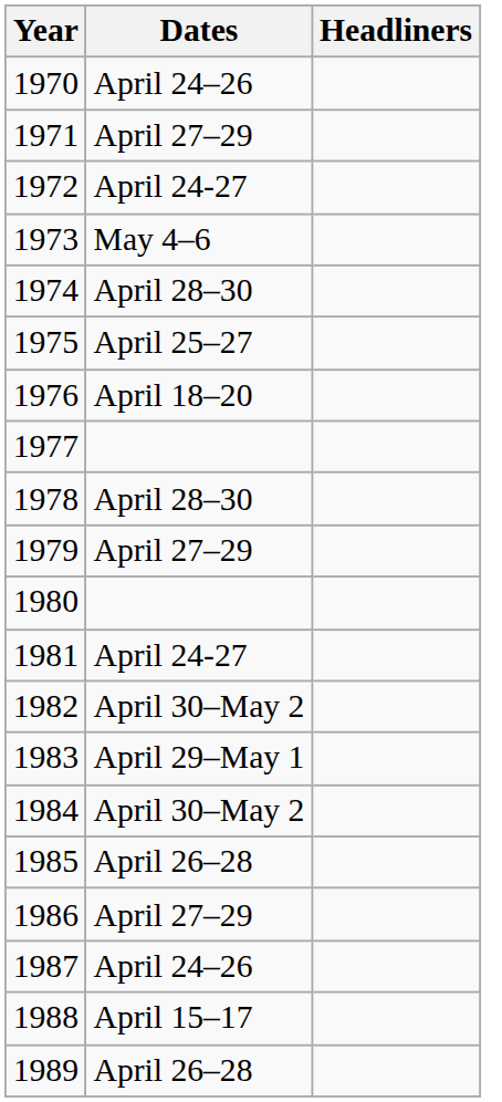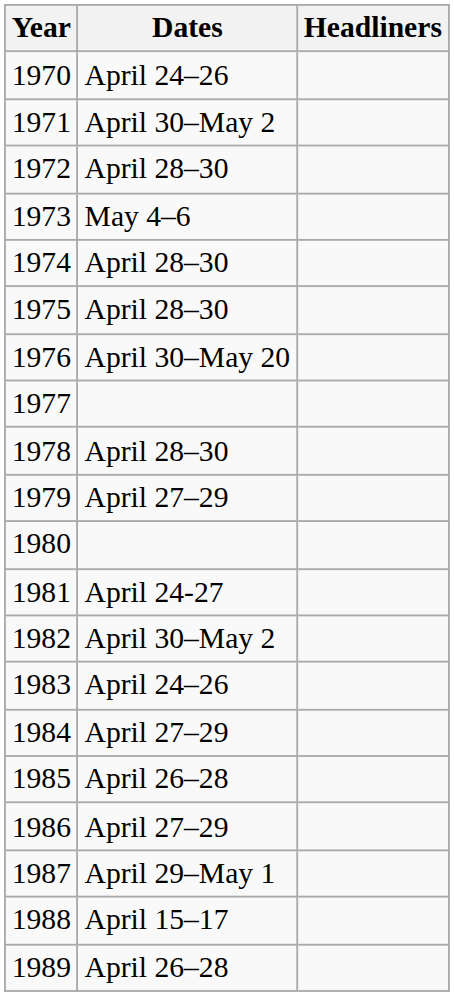 <table class="wikitable sortable mw-collapsible mw-collapsed">
 <tr>
 <th>Year</th>
 <th>Dates</th>
 <th class="unsortable">Headliners</th>
 </tr>
 <tr>
 <td>1970</td>
 <td>April 24–26</td>
 <td></td>
 </tr>
 <tr>
 <td>1971</td>
-<td>April 27–29</td>
+<td>April 30–May 2</td>
 <td></td>
 </tr>
 <tr>
 <td>1972</td>
-<td>April 24-27</td>
+<td>April 28–30</td>
 <td></td>
 </tr>
 <tr>
 <td>1973</td>
 <td>May 4–6</td>
 <td></td>
 </tr>
 <tr>
 <td>1974</td>
 <td>April 28–30</td>
 <td></td>
 </tr>
 <tr>
 <td>1975</td>
-<td>April 25–27</td>
+<td>April 28–30</td>
 <td></td>
 </tr>
 <tr>
 <td>1976</td>
-<td>April 18–20</td>
+<td>April 30–May 20</td>
 <td></td>
 </tr>
 <tr>
 <td>1977</td>
 <td></td>
 <td></td>
 </tr>
 <tr>
 <td>1978</td>
 <td>April 28–30</td>
 <td></td>
 </tr>
 <tr>
 <td>1979</td>
 <td>April 27–29</td>
 <td></td>
 </tr>
 <tr>
 <td>1980</td>
 <td></td>
 <td></td>
 </tr>
 <tr>
 <td>1981</td>
 <td>April 24-27</td>
 <td></td>
 </tr>
 <tr>
 <td>1982</td>
 <td>April 30–May 2</td>
 <td></td>
 </tr>
 <tr>
 <td>1983</td>
-<td>April 29–May 1</td>
+<td>April 24–26</td>
 <td></td>
 </tr>
 <tr>
 <td>1984</td>
-<td>April 30–May 2</td>
+<td>April 27–29</td>
 <td></td>
 </tr>
 <tr>
 <td>1985</td>
 <td>April 26–28</td>
 <td></td>
 </tr>
 <tr>
 <td>1986</td>
 <td>April 27–29</td>
 <td></td>
 </tr>
 <tr>
 <td>1987</td>
-<td>April 24–26</td>
+<td>April 29–May 1</td>
 <td></td>
 </tr>
 <tr>
 <td>1988</td>
 <td>April 15–17</td>
 <td></td>
 </tr>
 <tr>
 <td>1989</td>
 <td>April 26–28</td>
 <td></td>
 </tr>
 </table>
